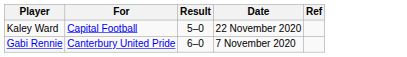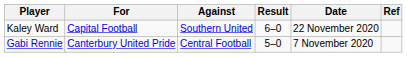 <table class=wikitable>
 <tr>
 <th>Player</th>
 <th>For</th>
+<th>Against</th>
 <th Style="text-align:center">Result</th>
 <th>Date</th>
 <th>Ref</th>
 </tr>
 <tr>
 <td>Kaley Ward</td>
 <td><a href='#'>Capital Football</a></td>
-<td style="text-align:center;">5–0</td>
+<td><a href='#'>Southern United</a></td>
+<td style="text-align:center;">6–0</td>
 <td>22 November 2020</td>
 <td></td>
 </tr>
 <tr>
 <td><a href='#'>Gabi Rennie</a></td>
 <td><a href='#'>Canterbury United Pride</a></td>
-<td style="text-align:center;">6–0</td>
+<td><a href='#'>Central Football</a></td>
+<td style="text-align:center;">5–0</td>
 <td>7 November 2020</td>
 <td></td>
 </tr>
 </table>
